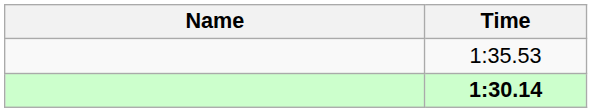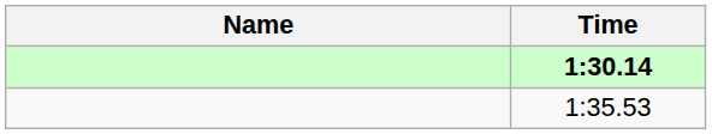 <table class="wikitable" style="text-align:center;">
 <tr>
 <th style="width:19em">Name</th>
 <th style="width:7em">Time</th>
 </tr>
+<tr bgcolor=ccffcc>
+<td align=left><strong></strong></td>
+<td><strong>1:30.14</strong></td>
+</tr>
 <tr>
 <td align=left></td>
 <td>1:35.53</td>
 </tr>
-<tr bgcolor=ccffcc>
-<td align=left><strong></strong></td>
-<td><strong>1:30.14</strong></td>
-</tr>
 </table>
